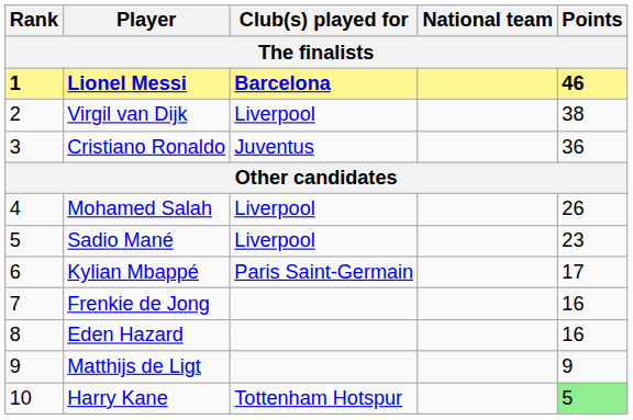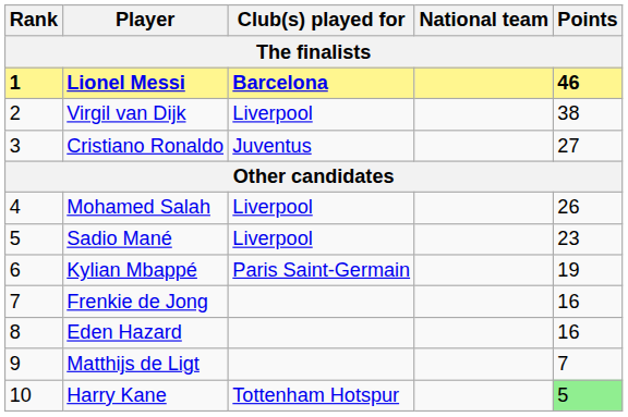 <table class="wikitable plainrowheaders sortable">
 <tr>
 <th>Rank</th>
 <th>Player</th>
 <th>Club(s) played for</th>
 <th>National team</th>
 <th>Points</th>
 </tr>
 <tr>
 <th colspan="5">The finalists</th>
 </tr>
 <tr style="background-color: #FFF68F; font-weight: bold;">
 <td>1</td>
 <td><a href='#'>Lionel Messi</a></td>
 <td> <a href='#'>Barcelona</a></td>
 <td></td>
 <td>46</td>
 </tr>
 <tr>
 <td>2</td>
 <td><a href='#'>Virgil van Dijk</a></td>
 <td> <a href='#'>Liverpool</a></td>
 <td></td>
 <td>38</td>
 </tr>
 <tr>
 <td>3</td>
 <td><a href='#'>Cristiano Ronaldo</a></td>
 <td> <a href='#'>Juventus</a></td>
 <td></td>
-<td>36</td>
+<td>27</td>
 </tr>
 <tr>
 <th colspan="5">Other candidates</th>
 </tr>
 <tr>
 <td>4</td>
 <td><a href='#'>Mohamed Salah</a></td>
 <td> <a href='#'>Liverpool</a></td>
 <td></td>
 <td>26</td>
 </tr>
 <tr>
 <td>5</td>
 <td><a href='#'>Sadio Mané</a></td>
 <td> <a href='#'>Liverpool</a></td>
 <td></td>
 <td>23</td>
 </tr>
 <tr>
 <td>6</td>
 <td><a href='#'>Kylian Mbappé</a></td>
 <td> <a href='#'>Paris Saint-Germain</a></td>
 <td></td>
-<td>17</td>
+<td>19</td>
 </tr>
 <tr>
 <td>7</td>
 <td><a href='#'>Frenkie de Jong</a></td>
 <td></td>
 <td></td>
 <td>16</td>
 </tr>
 <tr>
 <td>8</td>
 <td><a href='#'>Eden Hazard</a></td>
 <td></td>
 <td></td>
 <td>16</td>
 </tr>
 <tr>
 <td>9</td>
 <td><a href='#'>Matthijs de Ligt</a></td>
 <td></td>
 <td></td>
-<td>9</td>
+<td>7</td>
 </tr>
 <tr>
 <td>10</td>
 <td><a href='#'>Harry Kane</a></td>
 <td> <a href='#'>Tottenham Hotspur</a></td>
 <td></td>
 <td style="background: lightgreen;">5</td>
 </tr>
 </table>
